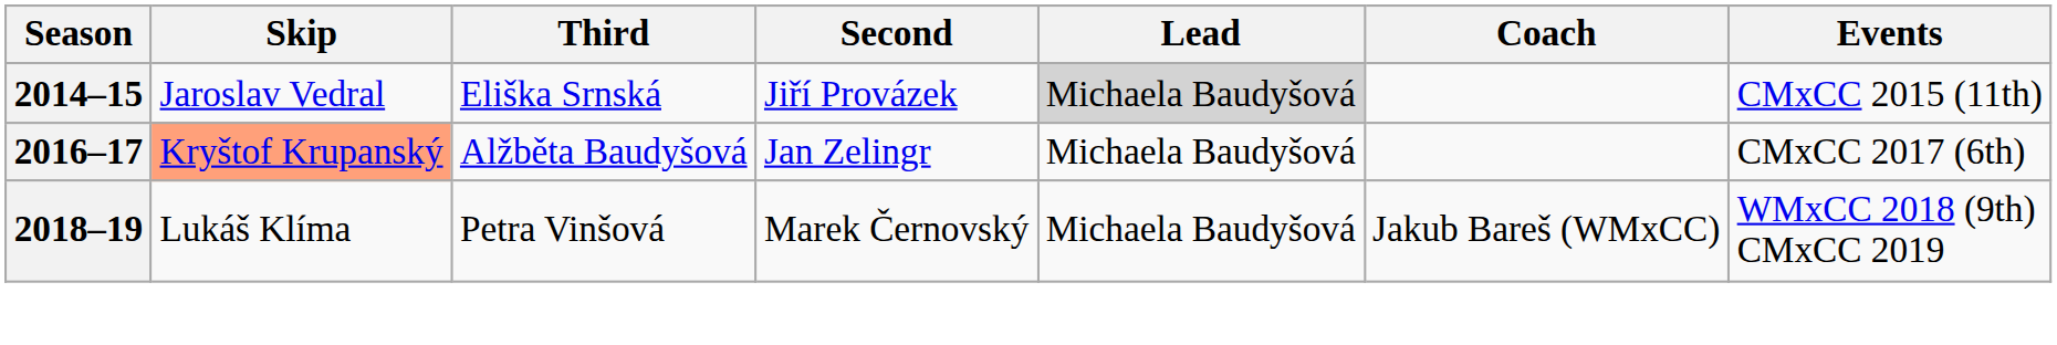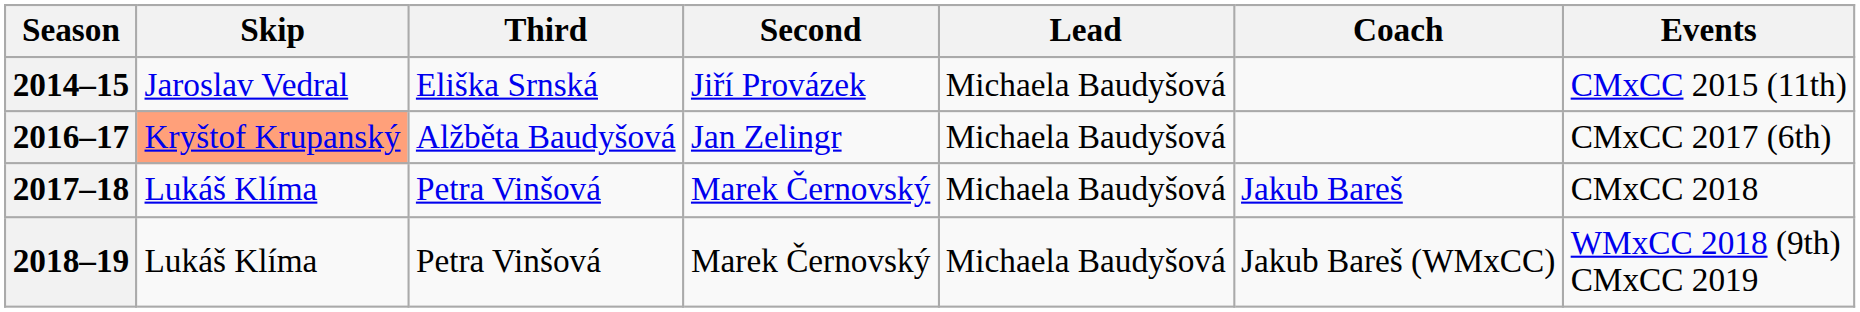 <table class="wikitable">
 <tr>
 <th scope="col">Season</th>
 <th scope="col">Skip</th>
 <th scope="col">Third</th>
 <th scope="col">Second</th>
 <th scope="col">Lead</th>
 <th scope="col">Coach</th>
 <th scope="col">Events</th>
 </tr>
 <tr>
 <th scope="row">2014–15</th>
 <td><a href='#'>Jaroslav Vedral</a></td>
 <td><a href='#'>Eliška Srnská</a></td>
 <td><a href='#'>Jiří Provázek</a></td>
-<td style="background: lightgrey;">Michaela Baudyšová</td>
+<td>Michaela Baudyšová</td>
 <td></td>
 <td><a href='#'>CMxCC</a> 2015 (11th)</td>
 </tr>
 <tr>
 <th scope="row">2016–17</th>
 <td style="background: lightsalmon;"><a href='#'>Kryštof Krupanský</a></td>
 <td><a href='#'>Alžběta Baudyšová</a></td>
 <td><a href='#'>Jan Zelingr</a></td>
 <td>Michaela Baudyšová</td>
 <td></td>
 <td>CMxCC 2017 (6th)</td>
 </tr>
 <tr>
+<th scope="row">2017–18</th>
+<td><a href='#'>Lukáš Klíma</a></td>
+<td><a href='#'>Petra Vinšová</a></td>
+<td><a href='#'>Marek Černovský</a></td>
+<td>Michaela Baudyšová</td>
+<td><a href='#'>Jakub Bareš</a></td>
+<td>CMxCC 2018 </td>
+</tr>
+<tr>
 <th scope="row">2018–19</th>
 <td>Lukáš Klíma</td>
 <td>Petra Vinšová</td>
 <td>Marek Černovský</td>
 <td>Michaela Baudyšová</td>
 <td>Jakub Bareš (WMxCC)</td>
 <td><a href='#'>WMxCC 2018</a> (9th)<br>CMxCC 2019 </td>
 </tr>
 </table>
